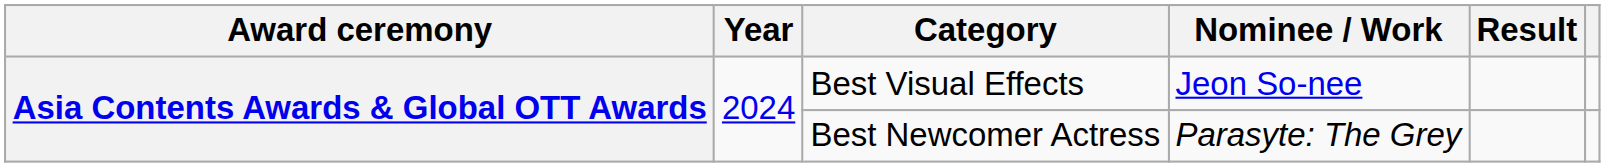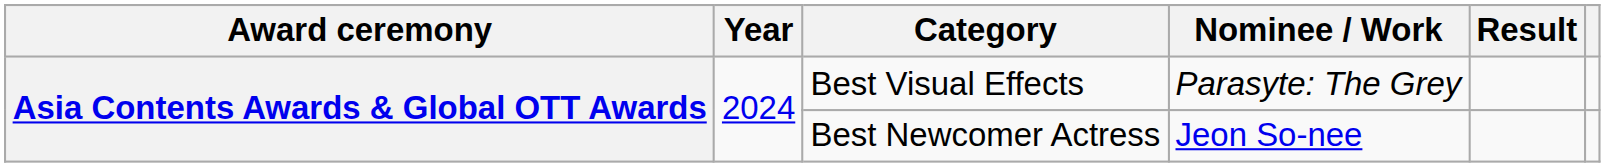 <table class="wikitable plainrowheaders sortable">
 <tr>
 <th scope="col">Award ceremony</th>
 <th scope="col">Year</th>
 <th scope="col">Category </th>
 <th scope="col">Nominee / Work</th>
 <th scope="col">Result</th>
 <th scope="col" class="unsortable"></th>
 </tr>
 <tr>
 <th scope="row" rowspan="2"><a href='#'>Asia Contents Awards & Global OTT Awards</a></th>
 <td rowspan="2" style="text-align:center"><a href='#'>2024</a></td>
 <td>Best Visual Effects</td>
-<td><a href='#'>Jeon So-nee</a></td>
+<td><em>Parasyte: The Grey</em></td>
 <td></td>
 <td style="text-align:center"></td>
 </tr>
 <tr>
 <td>Best Newcomer Actress</td>
-<td><em>Parasyte: The Grey</em></td>
+<td><a href='#'>Jeon So-nee</a></td>
 <td></td>
 <td style="text-align:center"></td>
 </tr>
 </table>
